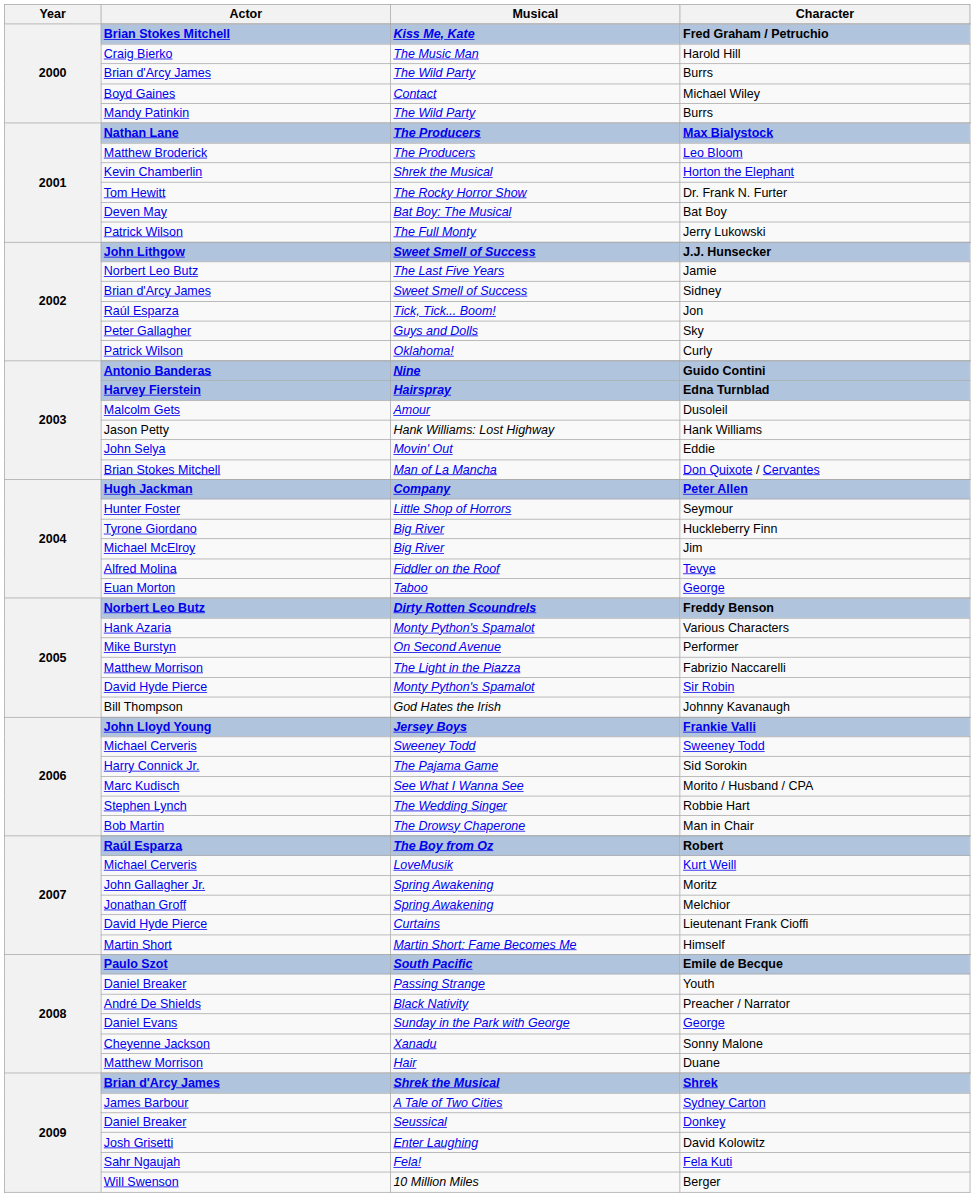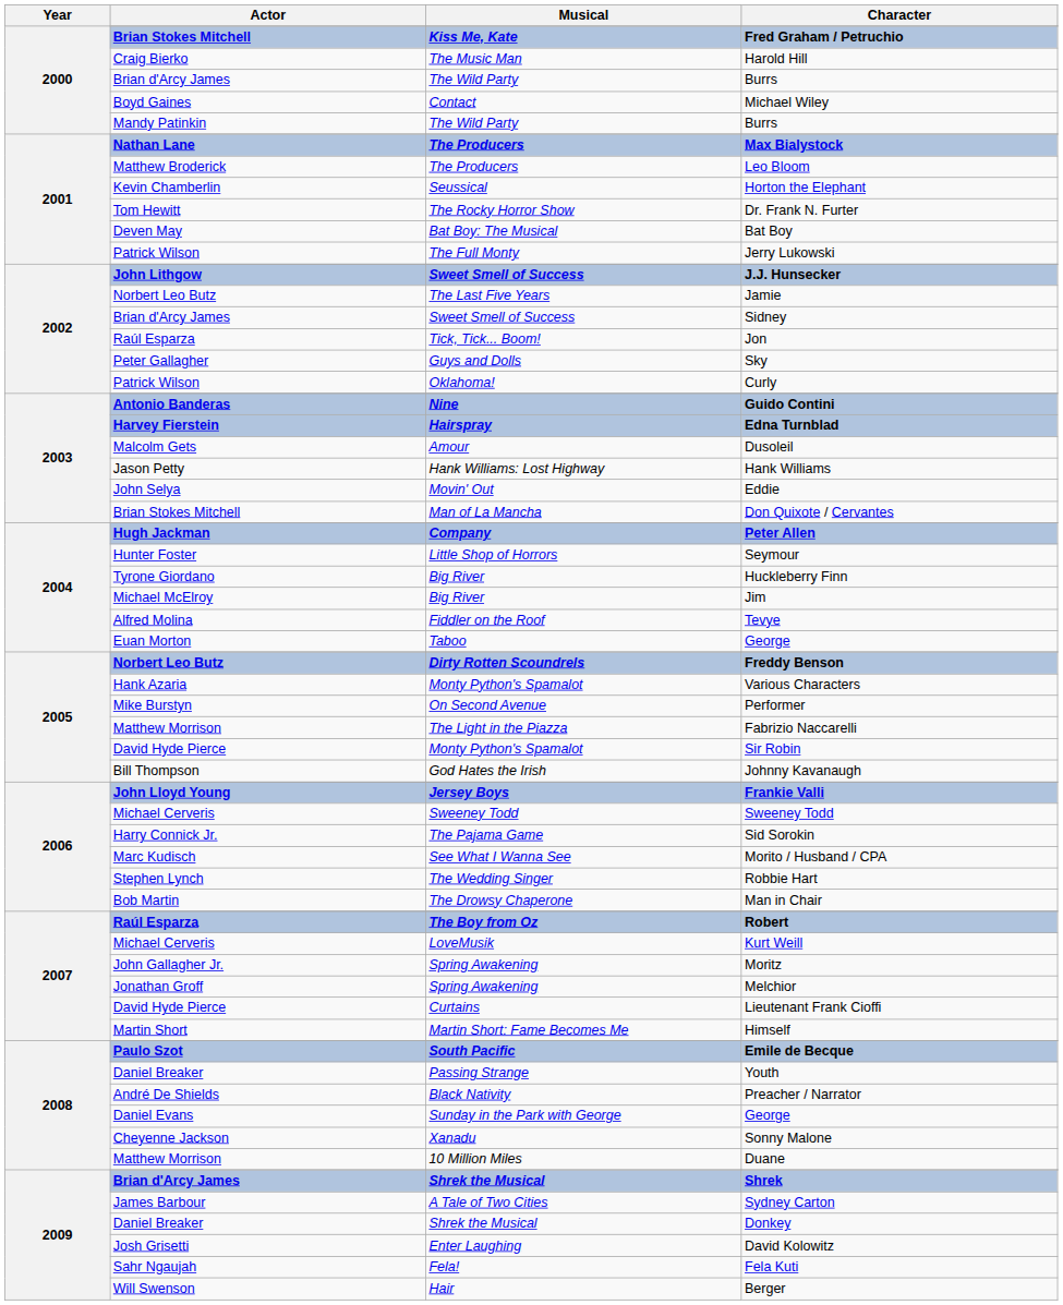 <table class="wikitable" style="width:98%;">
 <tr style="background:#bebebe;">
 <th style="width:10%;">Year</th>
 <th style="width:30%;">Actor</th>
 <th style="width:30%;">Musical</th>
 <th style="width:30%;">Character</th>
 </tr>
 <tr>
 <th rowspan="6">2000</th>
 </tr>
 <tr style="background:#B0C4DE">
 <td><strong><a href='#'>Brian Stokes Mitchell</a></strong></td>
 <td><strong><em><a href='#'>Kiss Me, Kate</a></em></strong></td>
 <td><strong>Fred Graham / Petruchio </strong></td>
 </tr>
 <tr>
 <td><a href='#'>Craig Bierko</a></td>
 <td><em><a href='#'>The Music Man</a></em></td>
 <td>Harold Hill</td>
 </tr>
 <tr>
 <td><a href='#'>Brian d'Arcy James</a></td>
 <td><em><a href='#'>The Wild Party</a></em></td>
 <td>Burrs</td>
 </tr>
 <tr>
 <td><a href='#'>Boyd Gaines</a></td>
 <td><em><a href='#'>Contact</a></em></td>
 <td>Michael Wiley</td>
 </tr>
 <tr>
 <td><a href='#'>Mandy Patinkin</a></td>
 <td><em><a href='#'>The Wild Party</a></em></td>
 <td>Burrs</td>
 </tr>
 <tr>
 <th rowspan="7">2001</th>
 </tr>
 <tr style="background:#B0C4DE">
 <td><strong><a href='#'>Nathan Lane</a></strong></td>
 <td><strong><em><a href='#'>The Producers</a></em></strong></td>
 <td><strong><a href='#'>Max Bialystock</a></strong></td>
 </tr>
 <tr>
 <td><a href='#'>Matthew Broderick</a></td>
 <td><em><a href='#'>The Producers</a></em></td>
 <td><a href='#'>Leo Bloom</a></td>
 </tr>
 <tr>
 <td><a href='#'>Kevin Chamberlin</a></td>
-<td><em><a href='#'>Shrek the Musical</a></em></td>
+<td><em><a href='#'>Seussical</a></em></td>
 <td><a href='#'>Horton the Elephant</a></td>
 </tr>
 <tr>
 <td><a href='#'>Tom Hewitt</a></td>
 <td><em><a href='#'>The Rocky Horror Show</a></em></td>
 <td>Dr. Frank N. Furter</td>
 </tr>
 <tr>
 <td><a href='#'>Deven May</a></td>
 <td><em><a href='#'>Bat Boy: The Musical</a></em></td>
 <td>Bat Boy</td>
 </tr>
 <tr>
 <td><a href='#'>Patrick Wilson</a></td>
 <td><em><a href='#'>The Full Monty</a></em></td>
 <td>Jerry Lukowski</td>
 </tr>
 <tr>
 <th rowspan="7">2002</th>
 </tr>
 <tr style="background:#B0C4DE">
 <td><strong><a href='#'>John Lithgow</a></strong></td>
 <td><strong><em><a href='#'>Sweet Smell of Success</a></em></strong></td>
 <td><strong>J.J. Hunsecker </strong></td>
 </tr>
 <tr>
 <td><a href='#'>Norbert Leo Butz</a></td>
 <td><em><a href='#'>The Last Five Years</a></em></td>
 <td>Jamie</td>
 </tr>
 <tr>
 <td><a href='#'>Brian d'Arcy James</a></td>
 <td><em><a href='#'>Sweet Smell of Success</a></em></td>
 <td>Sidney</td>
 </tr>
 <tr>
 <td><a href='#'>Raúl Esparza</a></td>
 <td><em><a href='#'>Tick, Tick... Boom!</a></em></td>
 <td>Jon</td>
 </tr>
 <tr>
 <td><a href='#'>Peter Gallagher</a></td>
 <td><em><a href='#'>Guys and Dolls</a></em></td>
 <td>Sky</td>
 </tr>
 <tr>
 <td><a href='#'>Patrick Wilson</a></td>
 <td><em><a href='#'>Oklahoma!</a></em></td>
 <td>Curly</td>
 </tr>
 <tr>
 <th rowspan="7">2003</th>
 </tr>
 <tr style="background:#B0C4DE">
 <td><strong><a href='#'>Antonio Banderas</a></strong></td>
 <td><strong><em><a href='#'>Nine</a></em></strong></td>
 <td><strong>Guido Contini </strong></td>
 </tr>
 <tr style="background:#B0C4DE">
 <td><strong><a href='#'>Harvey Fierstein</a></strong></td>
 <td><strong><em><a href='#'>Hairspray</a></em></strong></td>
 <td><strong>Edna Turnblad </strong></td>
 </tr>
 <tr>
 <td><a href='#'>Malcolm Gets</a></td>
 <td><em><a href='#'>Amour</a></em></td>
 <td>Dusoleil</td>
 </tr>
 <tr>
 <td>Jason Petty</td>
 <td><em>Hank Williams: Lost Highway</em></td>
 <td>Hank Williams</td>
 </tr>
 <tr>
 <td><a href='#'>John Selya</a></td>
 <td><em><a href='#'>Movin' Out</a></em></td>
 <td>Eddie</td>
 </tr>
 <tr>
 <td><a href='#'>Brian Stokes Mitchell</a></td>
 <td><em><a href='#'>Man of La Mancha</a></em></td>
 <td><a href='#'>Don Quixote</a> / <a href='#'>Cervantes</a></td>
 </tr>
 <tr>
 <th rowspan="7">2004</th>
 </tr>
 <tr style="background:#B0C4DE">
 <td><strong><a href='#'>Hugh Jackman</a></strong></td>
 <td><strong><em><a href='#'>Company</a></em></strong></td>
 <td><strong><a href='#'>Peter Allen</a></strong></td>
 </tr>
 <tr>
 <td><a href='#'>Hunter Foster</a></td>
 <td><em><a href='#'>Little Shop of Horrors</a></em></td>
 <td>Seymour</td>
 </tr>
 <tr>
 <td><a href='#'>Tyrone Giordano</a></td>
 <td><em><a href='#'>Big River</a></em></td>
 <td>Huckleberry Finn</td>
 </tr>
 <tr>
 <td><a href='#'>Michael McElroy</a></td>
 <td><em><a href='#'>Big River</a></em></td>
 <td>Jim</td>
 </tr>
 <tr>
 <td><a href='#'>Alfred Molina</a></td>
 <td><em><a href='#'>Fiddler on the Roof</a></em></td>
 <td><a href='#'>Tevye</a></td>
 </tr>
 <tr>
 <td><a href='#'>Euan Morton</a></td>
 <td><em><a href='#'>Taboo</a></em></td>
 <td><a href='#'>George</a></td>
 </tr>
 <tr>
 <th rowspan="7">2005</th>
 </tr>
 <tr style="background:#B0C4DE">
 <td><strong><a href='#'>Norbert Leo Butz</a></strong></td>
 <td><strong><em><a href='#'>Dirty Rotten Scoundrels</a></em></strong></td>
 <td><strong>Freddy Benson </strong></td>
 </tr>
 <tr>
 <td><a href='#'>Hank Azaria</a></td>
 <td><em><a href='#'>Monty Python's Spamalot</a></em></td>
 <td>Various Characters</td>
 </tr>
 <tr>
 <td><a href='#'>Mike Burstyn</a></td>
 <td><em><a href='#'>On Second Avenue</a></em></td>
 <td>Performer</td>
 </tr>
 <tr>
 <td><a href='#'>Matthew Morrison</a></td>
 <td><em><a href='#'>The Light in the Piazza</a></em></td>
 <td>Fabrizio Naccarelli</td>
 </tr>
 <tr>
 <td><a href='#'>David Hyde Pierce</a></td>
 <td><em><a href='#'>Monty Python's Spamalot</a></em></td>
 <td><a href='#'>Sir Robin</a></td>
 </tr>
 <tr>
 <td>Bill Thompson</td>
 <td><em>God Hates the Irish</em></td>
 <td>Johnny Kavanaugh</td>
 </tr>
 <tr>
 <th rowspan="7">2006</th>
 </tr>
 <tr style="background:#B0C4DE">
 <td><strong><a href='#'>John Lloyd Young</a></strong></td>
 <td><strong><em><a href='#'>Jersey Boys</a></em></strong></td>
 <td><strong><a href='#'>Frankie Valli</a></strong></td>
 </tr>
 <tr>
 <td><a href='#'>Michael Cerveris</a></td>
 <td><em><a href='#'>Sweeney Todd</a></em></td>
 <td><a href='#'>Sweeney Todd</a></td>
 </tr>
 <tr>
 <td><a href='#'>Harry Connick Jr.</a></td>
 <td><em><a href='#'>The Pajama Game</a></em></td>
 <td>Sid Sorokin</td>
 </tr>
 <tr>
 <td><a href='#'>Marc Kudisch</a></td>
 <td><em><a href='#'>See What I Wanna See</a></em></td>
 <td>Morito / Husband / CPA</td>
 </tr>
 <tr>
 <td><a href='#'>Stephen Lynch</a></td>
 <td><em><a href='#'>The Wedding Singer</a></em></td>
 <td>Robbie Hart</td>
 </tr>
 <tr>
 <td><a href='#'>Bob Martin</a></td>
 <td><em><a href='#'>The Drowsy Chaperone</a></em></td>
 <td>Man in Chair</td>
 </tr>
 <tr>
 <th rowspan="7">2007</th>
 </tr>
 <tr style="background:#B0C4DE">
 <td><strong><a href='#'>Raúl Esparza</a></strong></td>
 <td><strong><em><a href='#'>The Boy from Oz</a></em></strong></td>
 <td><strong>Robert </strong></td>
 </tr>
 <tr>
 <td><a href='#'>Michael Cerveris</a></td>
 <td><em><a href='#'>LoveMusik</a></em></td>
 <td><a href='#'>Kurt Weill</a></td>
 </tr>
 <tr>
 <td><a href='#'>John Gallagher Jr.</a></td>
 <td><em><a href='#'>Spring Awakening</a></em></td>
 <td>Moritz</td>
 </tr>
 <tr>
 <td><a href='#'>Jonathan Groff</a></td>
 <td><em><a href='#'>Spring Awakening</a></em></td>
 <td>Melchior</td>
 </tr>
 <tr>
 <td><a href='#'>David Hyde Pierce</a></td>
 <td><em><a href='#'>Curtains</a></em></td>
 <td>Lieutenant Frank Cioffi</td>
 </tr>
 <tr>
 <td><a href='#'>Martin Short</a></td>
 <td><em><a href='#'>Martin Short: Fame Becomes Me</a></em></td>
 <td>Himself</td>
 </tr>
 <tr>
 <th rowspan="7">2008</th>
 </tr>
 <tr style="background:#B0C4DE">
 <td><strong><a href='#'>Paulo Szot</a></strong></td>
 <td><strong><em><a href='#'>South Pacific</a></em></strong></td>
 <td><strong>Emile de Becque </strong></td>
 </tr>
 <tr>
 <td><a href='#'>Daniel Breaker</a></td>
 <td><em><a href='#'>Passing Strange</a></em></td>
 <td>Youth</td>
 </tr>
 <tr>
 <td><a href='#'>André De Shields</a></td>
 <td><em><a href='#'>Black Nativity</a></em></td>
 <td>Preacher / Narrator</td>
 </tr>
 <tr>
 <td><a href='#'>Daniel Evans</a></td>
 <td><em><a href='#'>Sunday in the Park with George</a></em></td>
 <td><a href='#'>George</a></td>
 </tr>
 <tr>
 <td><a href='#'>Cheyenne Jackson</a></td>
 <td><em><a href='#'>Xanadu</a></em></td>
 <td>Sonny Malone</td>
 </tr>
 <tr>
 <td><a href='#'>Matthew Morrison</a></td>
-<td><em><a href='#'>Hair</a></em></td>
+<td><em>10 Million Miles</em></td>
 <td>Duane</td>
 </tr>
 <tr>
 <th rowspan="7">2009</th>
 </tr>
 <tr style="background:#B0C4DE">
 <td><strong><a href='#'>Brian d'Arcy James</a></strong></td>
 <td><strong><em><a href='#'>Shrek the Musical</a></em></strong></td>
 <td><strong><a href='#'>Shrek</a></strong></td>
 </tr>
 <tr>
 <td><a href='#'>James Barbour</a></td>
 <td><em><a href='#'>A Tale of Two Cities</a></em></td>
 <td><a href='#'>Sydney Carton</a></td>
 </tr>
 <tr>
 <td><a href='#'>Daniel Breaker</a></td>
-<td><em><a href='#'>Seussical</a></em></td>
+<td><em><a href='#'>Shrek the Musical</a></em></td>
 <td><a href='#'>Donkey</a></td>
 </tr>
 <tr>
 <td><a href='#'>Josh Grisetti</a></td>
 <td><em><a href='#'>Enter Laughing</a></em></td>
 <td>David Kolowitz</td>
 </tr>
 <tr>
 <td><a href='#'>Sahr Ngaujah</a></td>
 <td><em><a href='#'>Fela!</a></em></td>
 <td><a href='#'>Fela Kuti</a></td>
 </tr>
 <tr>
 <td><a href='#'>Will Swenson</a></td>
-<td><em>10 Million Miles</em></td>
+<td><em><a href='#'>Hair</a></em></td>
 <td>Berger</td>
 </tr>
 </table>
